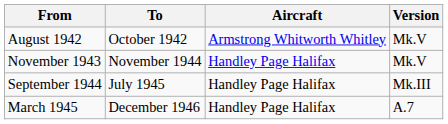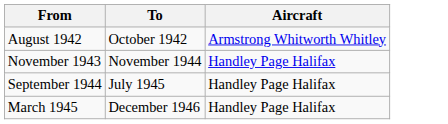 <table class="wikitable">
 <tr>
 <th>From</th>
 <th>To</th>
 <th>Aircraft</th>
-<th>Version</th>
 </tr>
 <tr>
 <td>August 1942</td>
 <td>October 1942</td>
 <td><a href='#'>Armstrong Whitworth Whitley</a></td>
-<td>Mk.V</td>
 </tr>
 <tr>
 <td>November 1943</td>
 <td>November 1944</td>
 <td><a href='#'>Handley Page Halifax</a></td>
-<td>Mk.V</td>
 </tr>
 <tr>
 <td>September 1944</td>
 <td>July 1945</td>
 <td>Handley Page Halifax</td>
-<td>Mk.III</td>
 </tr>
 <tr>
 <td>March 1945</td>
 <td>December 1946</td>
 <td>Handley Page Halifax</td>
-<td>A.7</td>
 </tr>
 </table>
